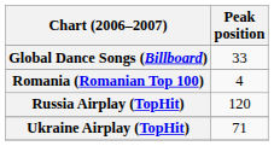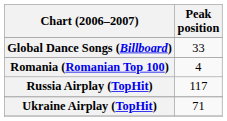 <table class="wikitable sortable plainrowheaders" style="text-align:center">
 <tr>
 <th scope="col">Chart (2006–2007)</th>
 <th scope="col">Peak<br>position</th>
 </tr>
 <tr>
 </tr>
 <tr>
 </tr>
 <tr>
 </tr>
 <tr>
 </tr>
 <tr>
 </tr>
 <tr>
 </tr>
 <tr>
 </tr>
 <tr>
 </tr>
 <tr>
 </tr>
 <tr>
 <th scope="row">Global Dance Songs (<em><a href='#'>Billboard</a></em>)</th>
 <td>33</td>
 </tr>
 <tr>
 </tr>
 <tr>
 </tr>
 <tr>
 </tr>
 <tr>
 </tr>
 <tr>
 </tr>
 <tr>
 <th scope="row">Romania (<a href='#'>Romanian Top 100</a>)</th>
 <td>4</td>
 </tr>
 <tr>
 <th scope="row">Russia Airplay (<a href='#'>TopHit</a>)</th>
-<td>120</td>
+<td>117</td>
 </tr>
 <tr>
 </tr>
 <tr>
 </tr>
 <tr>
 </tr>
 <tr>
 </tr>
 <tr>
 <th scope="row">Ukraine Airplay (<a href='#'>TopHit</a>)</th>
 <td>71</td>
 </tr>
 <tr>
 </tr>
 </table>
